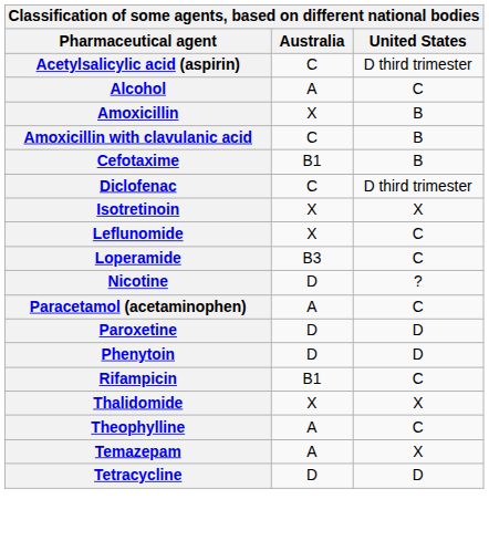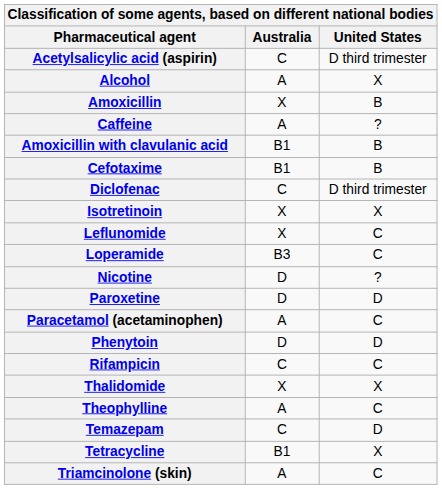 <table class="wikitable" style="text-align:center;">
 <tr>
 <th colspan=3>Classification of some agents, based on different national bodies</th>
 </tr>
 <tr>
 <th>Pharmaceutical agent</th>
 <th>Australia</th>
 <th>United States</th>
 </tr>
 <tr>
 <th><a href='#'>Acetylsalicylic acid</a> (aspirin)</th>
 <td>C</td>
 <td>D third trimester</td>
 </tr>
 <tr>
 <th><a href='#'>Alcohol</a></th>
 <td>A</td>
-<td>C</td>
+<td>X</td>
 </tr>
 <tr>
 <th><a href='#'>Amoxicillin</a></th>
 <td>X</td>
 <td>B</td>
 </tr>
 <tr>
+<th><a href='#'>Caffeine</a></th>
+<td>A</td>
+<td>?</td>
+</tr>
+<tr>
 <th><a href='#'>Amoxicillin with clavulanic acid</a></th>
-<td>C</td>
+<td>B1</td>
 <td>B</td>
 </tr>
 <tr>
 <th><a href='#'>Cefotaxime</a></th>
 <td>B1</td>
 <td>B</td>
 </tr>
 <tr>
 <th><a href='#'>Diclofenac</a></th>
 <td>C</td>
 <td>D third trimester</td>
 </tr>
 <tr>
 <th><a href='#'>Isotretinoin</a></th>
 <td>X</td>
 <td>X</td>
 </tr>
 <tr>
 <th><a href='#'>Leflunomide</a></th>
 <td>X</td>
 <td>C</td>
 </tr>
 <tr>
 <th><a href='#'>Loperamide</a></th>
 <td>B3</td>
 <td>C</td>
 </tr>
 <tr>
 <th><a href='#'>Nicotine</a></th>
 <td>D</td>
 <td>?</td>
 </tr>
 <tr>
+<th><a href='#'>Paroxetine</a></th>
+<td>D</td>
+<td>D</td>
+</tr>
+<tr>
 <th><a href='#'>Paracetamol</a> (acetaminophen)</th>
 <td>A</td>
 <td>C</td>
-</tr>
-<tr>
-<th><a href='#'>Paroxetine</a></th>
-<td>D</td>
-<td>D</td>
 </tr>
 <tr>
 <th><a href='#'>Phenytoin</a></th>
 <td>D</td>
 <td>D</td>
 </tr>
 <tr>
 <th><a href='#'>Rifampicin</a></th>
-<td>B1</td>
+<td>C</td>
 <td>C</td>
 </tr>
 <tr>
 <th><a href='#'>Thalidomide</a></th>
 <td>X</td>
 <td>X</td>
 </tr>
 <tr>
 <th><a href='#'>Theophylline</a></th>
 <td>A</td>
 <td>C</td>
 </tr>
 <tr>
 <th><a href='#'>Temazepam</a></th>
-<td>A</td>
+<td>C</td>
+<td>D</td>
+</tr>
+<tr>
+<th><a href='#'>Tetracycline</a></th>
+<td>B1</td>
 <td>X</td>
 </tr>
 <tr>
-<th><a href='#'>Tetracycline</a></th>
-<td>D</td>
-<td>D</td>
+<th><a href='#'>Triamcinolone</a> (skin)</th>
+<td>A</td>
+<td>C</td>
 </tr>
 </table>
